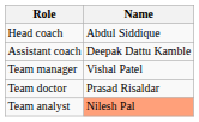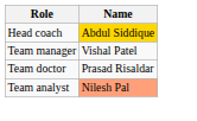 <table class="wikitable">
 <tr>
 <th scope="col">Role</th>
 <th scope="col">Name</th>
 </tr>
 <tr>
 <td>Head coach</td>
-<td> Abdul Siddique</td>
-</tr>
-<tr>
-<td>Assistant coach</td>
-<td align=left> Deepak Dattu Kamble</td>
+<td style="background: gold;"> Abdul Siddique</td>
 </tr>
 <tr>
 <td>Team manager</td>
 <td> Vishal Patel</td>
 </tr>
 <tr>
 <td>Team doctor</td>
 <td align=left> Prasad Risaldar</td>
 </tr>
 <tr>
 <td>Team analyst</td>
 <td align=left style="background: lightsalmon;"> Nilesh Pal</td>
 </tr>
 </table>
